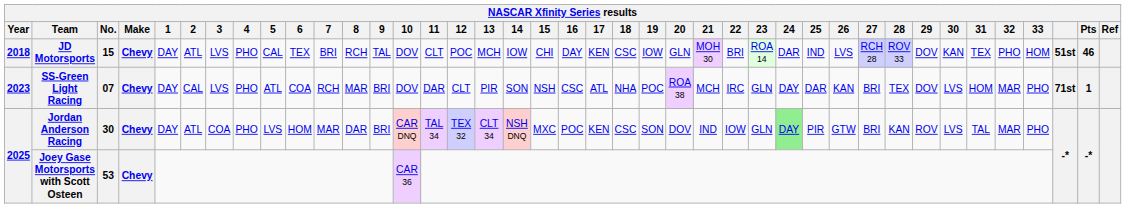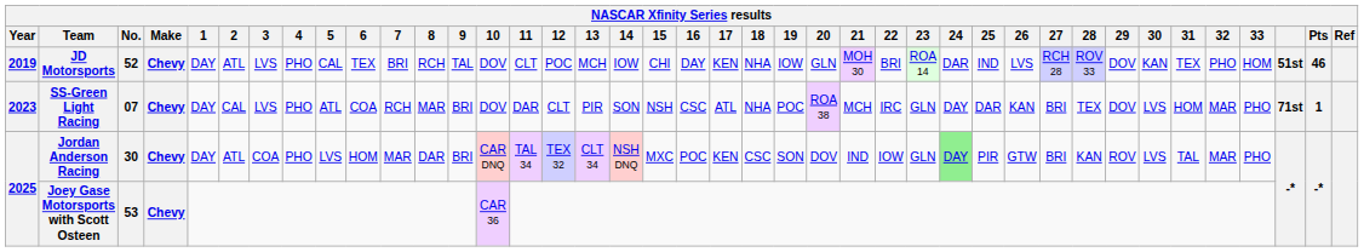 <table class="wikitable" style="text-align:center; font-size:75%">
 <tr>
 <th colspan=42><a href='#'>NASCAR Xfinity Series</a> results</th>
 </tr>
 <tr>
 <th>Year</th>
 <th>Team</th>
 <th>No.</th>
 <th>Make</th>
 <th>1</th>
 <th>2</th>
 <th>3</th>
 <th>4</th>
 <th>5</th>
 <th>6</th>
 <th>7</th>
 <th>8</th>
 <th>9</th>
 <th>10</th>
 <th>11</th>
 <th>12</th>
 <th>13</th>
 <th>14</th>
 <th>15</th>
 <th>16</th>
 <th>17</th>
 <th>18</th>
 <th>19</th>
 <th>20</th>
 <th>21</th>
 <th>22</th>
 <th>23</th>
 <th>24</th>
 <th>25</th>
 <th>26</th>
 <th>27</th>
 <th>28</th>
 <th>29</th>
 <th>30</th>
 <th>31</th>
 <th>32</th>
 <th>33</th>
 <th></th>
 <th>Pts</th>
 <th>Ref</th>
 </tr>
 <tr>
-<th><a href='#'>2018</a></th>
+<th><a href='#'>2019</a></th>
 <th><a href='#'>JD Motorsports</a></th>
-<th>15</th>
+<th>52</th>
 <th><a href='#'>Chevy</a></th>
 <td><a href='#'>DAY</a></td>
 <td><a href='#'>ATL</a></td>
 <td><a href='#'>LVS</a></td>
 <td><a href='#'>PHO</a></td>
 <td><a href='#'>CAL</a></td>
 <td><a href='#'>TEX</a></td>
 <td><a href='#'>BRI</a></td>
 <td><a href='#'>RCH</a></td>
 <td><a href='#'>TAL</a></td>
 <td><a href='#'>DOV</a></td>
 <td><a href='#'>CLT</a></td>
 <td><a href='#'>POC</a></td>
 <td><a href='#'>MCH</a></td>
 <td><a href='#'>IOW</a></td>
 <td><a href='#'>CHI</a></td>
 <td><a href='#'>DAY</a></td>
 <td><a href='#'>KEN</a></td>
-<td><a href='#'>CSC</a></td>
+<td><a href='#'>NHA</a></td>
 <td><a href='#'>IOW</a></td>
 <td><a href='#'>GLN</a></td>
 <td style="background:#EFCFFF;"><a href='#'>MOH</a><br><small>30</small></td>
 <td><a href='#'>BRI</a></td>
 <td style="background:#DFFFDF;"><a href='#'>ROA</a><br><small>14</small></td>
 <td><a href='#'>DAR</a></td>
 <td><a href='#'>IND</a></td>
 <td><a href='#'>LVS</a></td>
 <td style="background:#CFCFFF;"><a href='#'>RCH</a><br><small>28</small></td>
 <td style="background:#CFCFFF;"><a href='#'>ROV</a><br><small>33</small></td>
 <td><a href='#'>DOV</a></td>
 <td><a href='#'>KAN</a></td>
 <td><a href='#'>TEX</a></td>
 <td><a href='#'>PHO</a></td>
 <td><a href='#'>HOM</a></td>
 <th>51st</th>
 <th>46</th>
 <th></th>
 </tr>
 <tr>
 <th><a href='#'>2023</a></th>
 <th><a href='#'>SS-Green Light Racing</a></th>
 <th>07</th>
 <th><a href='#'>Chevy</a></th>
 <td><a href='#'>DAY</a></td>
 <td><a href='#'>CAL</a></td>
 <td><a href='#'>LVS</a></td>
 <td><a href='#'>PHO</a></td>
 <td><a href='#'>ATL</a></td>
 <td><a href='#'>COA</a></td>
 <td><a href='#'>RCH</a></td>
 <td><a href='#'>MAR</a></td>
 <td><a href='#'>BRI</a></td>
 <td><a href='#'>DOV</a></td>
 <td><a href='#'>DAR</a></td>
 <td><a href='#'>CLT</a></td>
 <td><a href='#'>PIR</a></td>
 <td><a href='#'>SON</a></td>
 <td><a href='#'>NSH</a></td>
 <td><a href='#'>CSC</a></td>
 <td><a href='#'>ATL</a></td>
 <td><a href='#'>NHA</a></td>
 <td><a href='#'>POC</a></td>
 <td style="background:#EFCFFF;"><a href='#'>ROA</a><br><small>38</small></td>
 <td><a href='#'>MCH</a></td>
 <td><a href='#'>IRC</a></td>
 <td><a href='#'>GLN</a></td>
 <td><a href='#'>DAY</a></td>
 <td><a href='#'>DAR</a></td>
 <td><a href='#'>KAN</a></td>
 <td><a href='#'>BRI</a></td>
 <td><a href='#'>TEX</a></td>
 <td><a href='#'>DOV</a></td>
 <td><a href='#'>LVS</a></td>
 <td><a href='#'>HOM</a></td>
 <td><a href='#'>MAR</a></td>
 <td><a href='#'>PHO</a></td>
 <th>71st</th>
 <th>1</th>
 <th></th>
 </tr>
 <tr>
 <th rowspan="2"><a href='#'>2025</a></th>
 <th><a href='#'>Jordan Anderson Racing</a></th>
 <th>30</th>
 <th><a href='#'>Chevy</a></th>
 <td><a href='#'>DAY</a></td>
 <td><a href='#'>ATL</a></td>
 <td><a href='#'>COA</a></td>
 <td><a href='#'>PHO</a></td>
 <td><a href='#'>LVS</a></td>
 <td><a href='#'>HOM</a></td>
 <td><a href='#'>MAR</a></td>
 <td><a href='#'>DAR</a></td>
 <td><a href='#'>BRI</a></td>
 <td style="background:#FFCFCF;"><a href='#'>CAR</a><br><small>DNQ</small></td>
 <td style="background:#EFCFFF;"><a href='#'>TAL</a><br><small>34</small></td>
 <td style="background:#CFCFFF;"><a href='#'>TEX</a><br><small>32</small></td>
 <td style="background:#EFCFFF;"><a href='#'>CLT</a><br><small>34</small></td>
 <td style="background:#FFCFCF;"><a href='#'>NSH</a><br><small>DNQ</small></td>
 <td><a href='#'>MXC</a></td>
 <td><a href='#'>POC</a></td>
 <td><a href='#'>KEN</a></td>
 <td><a href='#'>CSC</a></td>
 <td><a href='#'>SON</a></td>
 <td><a href='#'>DOV</a></td>
 <td><a href='#'>IND</a></td>
 <td><a href='#'>IOW</a></td>
 <td><a href='#'>GLN</a></td>
 <td style="background: lightgreen;"><a href='#'>DAY</a></td>
 <td><a href='#'>PIR</a></td>
 <td><a href='#'>GTW</a></td>
 <td><a href='#'>BRI</a></td>
 <td><a href='#'>KAN</a></td>
 <td><a href='#'>ROV</a></td>
 <td><a href='#'>LVS</a></td>
 <td><a href='#'>TAL</a></td>
 <td><a href='#'>MAR</a></td>
 <td><a href='#'>PHO</a></td>
 <th rowspan="2">-*</th>
 <th rowspan="2">-*</th>
 <th rowspan="2"></th>
 </tr>
 <tr>
 <th><a href='#'>Joey Gase Motorsports</a> with Scott Osteen</th>
 <th>53</th>
 <th><a href='#'>Chevy</a></th>
 <td colspan=9></td>
 <td style="background:#EFCFFF;"><a href='#'>CAR</a><br><small>36</small></td>
 <td colspan=23></td>
 </tr>
 </table>
